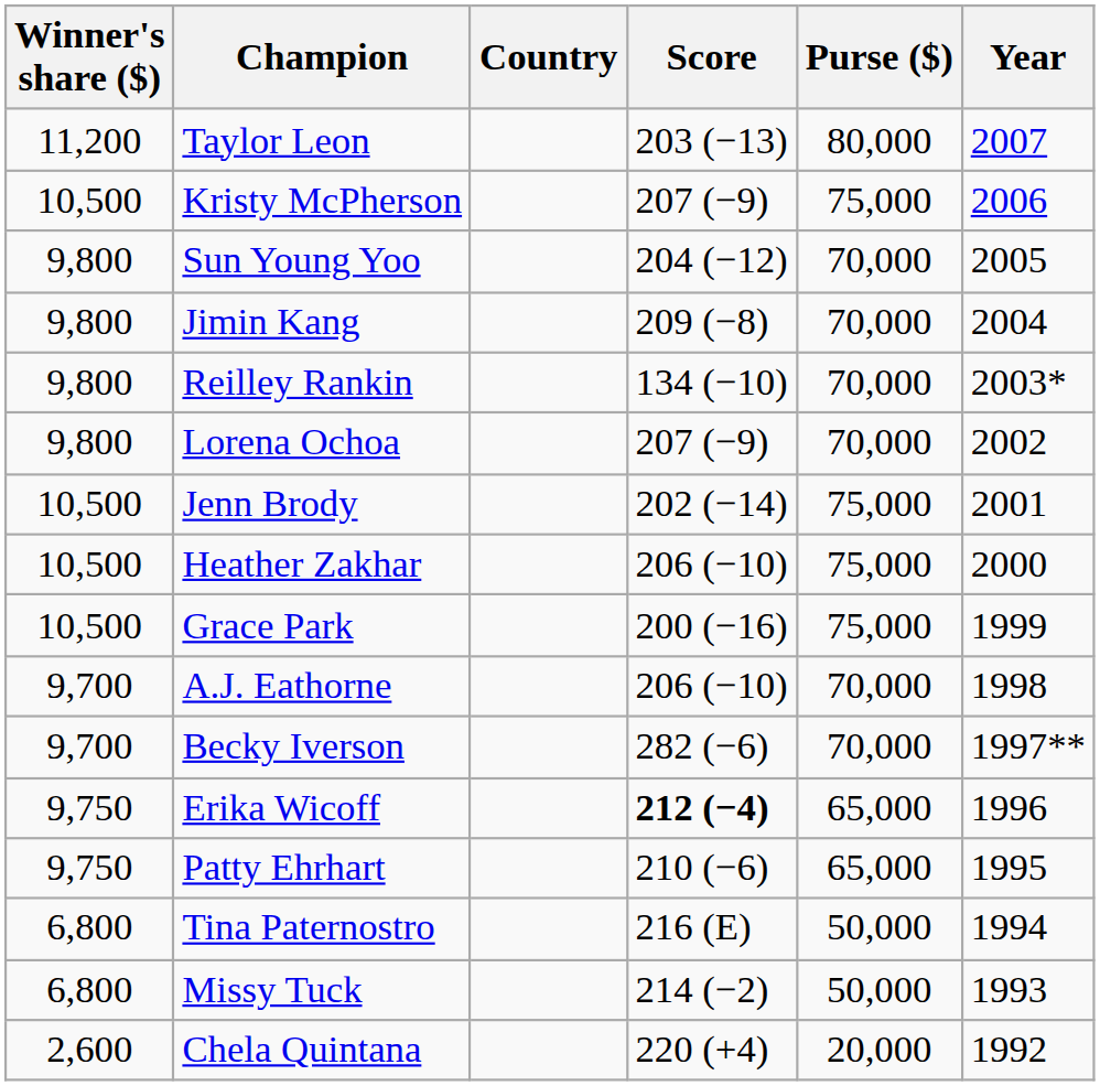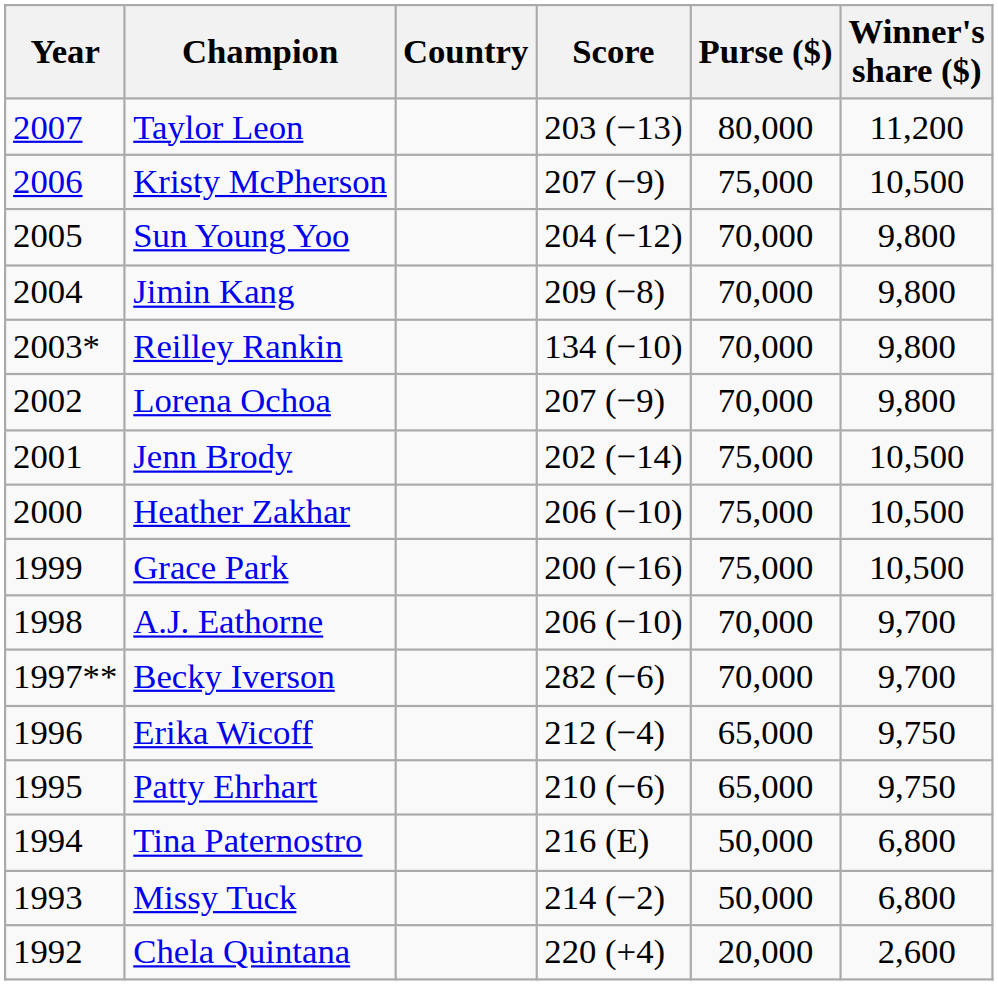 <table class="wikitable">
 <tr>
-<th>Winner's<br>share ($)</th>
+<th>Year</th>
 <th>Champion</th>
 <th>Country</th>
 <th>Score</th>
 <th>Purse ($)</th>
-<th>Year</th>
+<th>Winner's<br>share ($)</th>
 </tr>
 <tr>
-<td align=center>11,200</td>
+<td><a href='#'>2007</a></td>
 <td><a href='#'>Taylor Leon</a></td>
 <td></td>
 <td>203 (−13)</td>
 <td align=center>80,000</td>
-<td><a href='#'>2007</a></td>
+<td align=center>11,200</td>
 </tr>
 <tr>
-<td align=center>10,500</td>
+<td><a href='#'>2006</a></td>
 <td><a href='#'>Kristy McPherson</a></td>
 <td></td>
 <td>207 (−9)</td>
 <td align=center>75,000</td>
-<td><a href='#'>2006</a></td>
+<td align=center>10,500</td>
 </tr>
 <tr>
-<td align=center>9,800</td>
+<td>2005</td>
 <td><a href='#'>Sun Young Yoo</a></td>
 <td></td>
 <td>204 (−12)</td>
 <td align=center>70,000</td>
-<td>2005</td>
+<td align=center>9,800</td>
 </tr>
 <tr>
-<td align=center>9,800</td>
+<td>2004</td>
 <td><a href='#'>Jimin Kang</a></td>
 <td></td>
 <td>209 (−8)</td>
 <td align=center>70,000</td>
-<td>2004</td>
+<td align=center>9,800</td>
 </tr>
 <tr>
-<td align=center>9,800</td>
+<td>2003*</td>
 <td><a href='#'>Reilley Rankin</a></td>
 <td></td>
 <td>134 (−10)</td>
 <td align=center>70,000</td>
-<td>2003*</td>
+<td align=center>9,800</td>
 </tr>
 <tr>
-<td align=center>9,800</td>
+<td>2002</td>
 <td><a href='#'>Lorena Ochoa</a></td>
 <td></td>
 <td>207 (−9)</td>
 <td align=center>70,000</td>
-<td>2002</td>
+<td align=center>9,800</td>
 </tr>
 <tr>
-<td align=center>10,500</td>
+<td>2001</td>
 <td><a href='#'>Jenn Brody</a></td>
 <td></td>
 <td>202 (−14)</td>
 <td align=center>75,000</td>
-<td>2001</td>
+<td align=center>10,500</td>
 </tr>
 <tr>
-<td align=center>10,500</td>
+<td>2000</td>
 <td><a href='#'>Heather Zakhar</a></td>
 <td></td>
 <td>206 (−10)</td>
 <td align=center>75,000</td>
-<td>2000</td>
+<td align=center>10,500</td>
 </tr>
 <tr>
-<td align=center>10,500</td>
+<td>1999</td>
 <td><a href='#'>Grace Park</a></td>
 <td></td>
 <td>200 (−16)</td>
 <td align=center>75,000</td>
-<td>1999</td>
+<td align=center>10,500</td>
 </tr>
 <tr>
-<td align=center>9,700</td>
+<td>1998</td>
 <td><a href='#'>A.J. Eathorne</a></td>
 <td></td>
 <td>206 (−10)</td>
 <td align=center>70,000</td>
-<td>1998</td>
+<td align=center>9,700</td>
 </tr>
 <tr>
-<td align=center>9,700</td>
+<td>1997**</td>
 <td><a href='#'>Becky Iverson</a></td>
 <td></td>
 <td>282 (−6)</td>
 <td align=center>70,000</td>
-<td>1997**</td>
+<td align=center>9,700</td>
 </tr>
 <tr>
-<td align=center>9,750</td>
+<td>1996</td>
 <td><a href='#'>Erika Wicoff</a></td>
 <td></td>
-<td><strong>212 (−4)</strong></td>
+<td>212 (−4)</td>
 <td align=center>65,000</td>
-<td>1996</td>
+<td align=center>9,750</td>
 </tr>
 <tr>
-<td align=center>9,750</td>
+<td>1995</td>
 <td><a href='#'>Patty Ehrhart</a></td>
 <td></td>
 <td>210 (−6)</td>
 <td align=center>65,000</td>
-<td>1995</td>
+<td align=center>9,750</td>
 </tr>
 <tr>
-<td align=center>6,800</td>
+<td>1994</td>
 <td><a href='#'>Tina Paternostro</a></td>
 <td></td>
 <td>216 (E)</td>
 <td align=center>50,000</td>
-<td>1994</td>
+<td align=center>6,800</td>
 </tr>
 <tr>
-<td align=center>6,800</td>
+<td>1993</td>
 <td><a href='#'>Missy Tuck</a></td>
 <td></td>
 <td>214 (−2)</td>
 <td align=center>50,000</td>
-<td>1993</td>
+<td align=center>6,800</td>
 </tr>
 <tr>
-<td align=center>2,600</td>
+<td>1992</td>
 <td><a href='#'>Chela Quintana</a></td>
 <td></td>
 <td>220 (+4)</td>
 <td align=center>20,000</td>
-<td>1992</td>
+<td align=center>2,600</td>
 </tr>
 </table>
